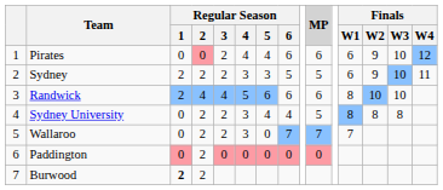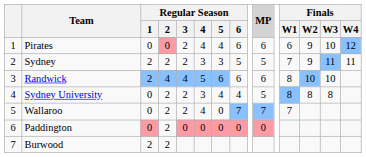 <table class="wikitable" style="text-align:center;">
 <tr>
 <th rowspan="2" width="20" abbr="Position"></th>
 <th rowspan="2" width="175">Team</th>
 <th colspan="6">Regular Season</th>
 <th rowspan="9" width="1" style="background: #fff;"></th>
 <th rowspan="2" width="20" style="background: #d3d3d3;" abbr="Minor Premiership">MP</th>
 <th rowspan="9" width="1" style="background: #fff;"></th>
 <th colspan="4">Finals</th>
 </tr>
 <tr>
 <th width="20" abbr="Round 1">1</th>
 <th width="20" abbr="Round 2">2</th>
 <th width="20" abbr="Round 3">3</th>
 <th width="20" abbr="Round 4">4</th>
 <th width="20" abbr="Round 5">5</th>
 <th width="20" abbr="Round 6">6</th>
 <th width="20" abbr="Finals Week 1">W1</th>
 <th width="20" abbr="Finals Week 2">W2</th>
 <th width="20" abbr="Finals Week 3">W3</th>
 <th width="20" abbr="Finals Week 4">W4</th>
 </tr>
 <tr>
 <td>1</td>
 <td style="text-align:left;"> Pirates</td>
 <td>0</td>
 <td style="background: #FD9BA4;">0</td>
 <td>2</td>
 <td>4</td>
 <td>4</td>
 <td>6</td>
 <td>6</td>
 <td>6</td>
 <td>9</td>
 <td>10</td>
 <td style="background: #89c1ff;">12</td>
 </tr>
 <tr>
 <td>2</td>
 <td style="text-align:left;">Sydney</td>
 <td>2</td>
 <td>2</td>
 <td>2</td>
 <td>3</td>
 <td>3</td>
 <td>5</td>
 <td>5</td>
-<td>6</td>
+<td>7</td>
 <td>9</td>
-<td style="background: #89c1ff;">10</td>
+<td style="background: #89c1ff;">11</td>
 <td>11</td>
 </tr>
 <tr>
 <td>3</td>
 <td style="text-align:left;"> <a href='#'>Randwick</a></td>
 <td style="background: #89c1ff;">2</td>
 <td style="background: #89c1ff;">4</td>
 <td style="background: #89c1ff;">4</td>
 <td style="background: #89c1ff;">5</td>
 <td style="background: #89c1ff;">6</td>
 <td>6</td>
 <td>6</td>
 <td>8</td>
 <td style="background: #89c1ff;">10</td>
 <td>10</td>
 <td></td>
 </tr>
 <tr>
 <td>4</td>
 <td style="text-align:left;"> <a href='#'>Sydney University</a></td>
 <td>0</td>
 <td>2</td>
 <td>2</td>
 <td>3</td>
 <td>4</td>
 <td>4</td>
 <td>5</td>
 <td style="background: #89c1ff;">8</td>
 <td>8</td>
 <td>8</td>
 <td></td>
 </tr>
 <tr>
 <td>5</td>
 <td style="text-align:left;"> Wallaroo</td>
 <td>0</td>
 <td>2</td>
 <td>2</td>
-<td>3</td>
+<td>4</td>
 <td>0</td>
 <td style="background: #89c1ff;">7</td>
 <td style="background: #89c1ff;">7</td>
 <td>7</td>
 <td></td>
 <td></td>
 <td></td>
 </tr>
 <tr>
 <td>6</td>
 <td style="text-align:left;"> Paddington</td>
 <td style="background: #FD9BA4;">0</td>
 <td>2</td>
 <td style="background: #FD9BA4;">0</td>
 <td style="background: #FD9BA4;">0</td>
 <td style="background: #FD9BA4;">0</td>
 <td style="background: #FD9BA4;">0</td>
 <td style="background: #FD9BA4;">0</td>
 <td></td>
 <td></td>
 <td></td>
 <td></td>
 </tr>
 <tr>
 <td>7</td>
 <td style="text-align:left;">Burwood</td>
-<td><strong>2</strong></td>
+<td>2</td>
 <td>2</td>
 <td></td>
 <td></td>
 <td></td>
 <td></td>
 <td></td>
 <td></td>
 <td></td>
 <td></td>
 <td></td>
 </tr>
 </table>
